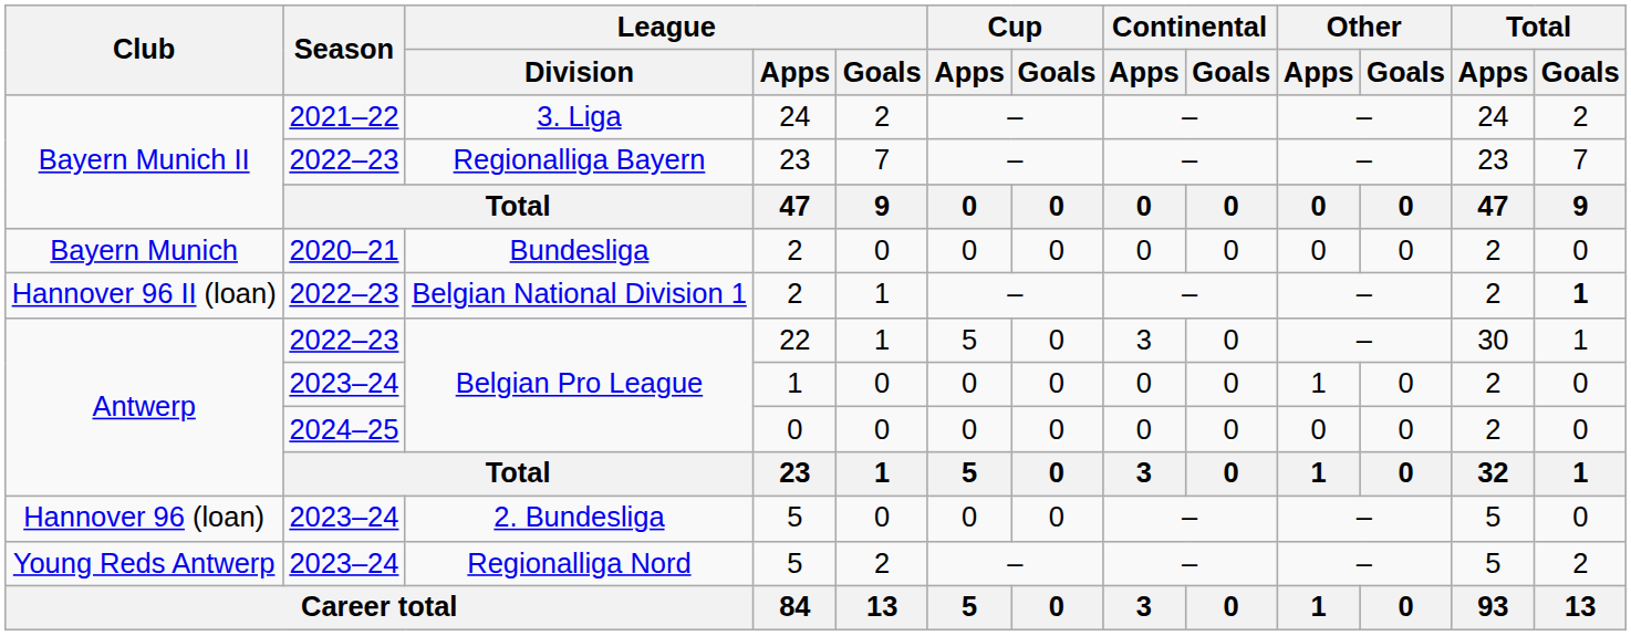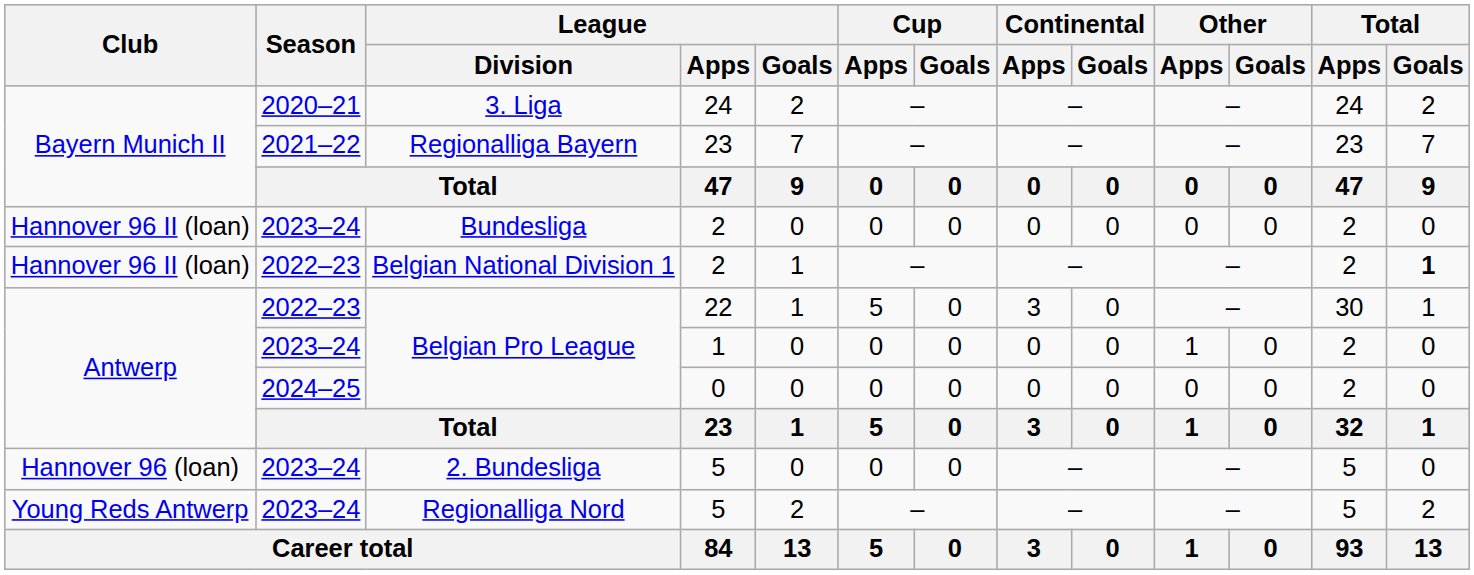 <table class="wikitable" style="text-align:center">
 <tr>
 <th rowspan="2">Club</th>
 <th rowspan="2">Season</th>
 <th colspan="3">League</th>
 <th colspan="2">Cup</th>
 <th colspan="2">Continental</th>
 <th colspan="2">Other</th>
 <th colspan="2">Total</th>
 </tr>
 <tr>
 <th>Division</th>
 <th>Apps</th>
 <th>Goals</th>
 <th>Apps</th>
 <th>Goals</th>
 <th>Apps</th>
 <th>Goals</th>
 <th>Apps</th>
 <th>Goals</th>
 <th>Apps</th>
 <th>Goals</th>
 </tr>
 <tr>
 <td rowspan="3"><a href='#'>Bayern Munich II</a></td>
-<td><a href='#'>2021–22</a></td>
+<td><a href='#'>2020–21</a></td>
 <td><a href='#'>3. Liga</a></td>
 <td>24</td>
 <td>2</td>
 <td colspan="2">–</td>
 <td colspan="2">–</td>
 <td colspan="2">–</td>
 <td>24</td>
 <td>2</td>
 </tr>
 <tr>
-<td><a href='#'>2022–23</a></td>
+<td><a href='#'>2021–22</a></td>
 <td><a href='#'>Regionalliga Bayern</a></td>
 <td>23</td>
 <td>7</td>
 <td colspan="2">–</td>
 <td colspan="2">–</td>
 <td colspan="2">–</td>
 <td>23</td>
 <td>7</td>
 </tr>
 <tr>
 <th colspan="2">Total</th>
 <th>47</th>
 <th>9</th>
 <th>0</th>
 <th>0</th>
 <th>0</th>
 <th>0</th>
 <th>0</th>
 <th>0</th>
 <th>47</th>
 <th>9</th>
 </tr>
 <tr>
-<td><a href='#'>Bayern Munich</a></td>
-<td><a href='#'>2020–21</a></td>
+<td><a href='#'>Hannover 96 II</a> (loan)</td>
+<td><a href='#'>2023–24</a></td>
 <td><a href='#'>Bundesliga</a></td>
 <td>2</td>
 <td>0</td>
 <td>0</td>
 <td>0</td>
 <td>0</td>
 <td>0</td>
 <td>0</td>
 <td>0</td>
 <td>2</td>
 <td>0</td>
 </tr>
 <tr>
 <td><a href='#'>Hannover 96 II</a> (loan)</td>
 <td><a href='#'>2022–23</a></td>
 <td><a href='#'>Belgian National Division 1</a></td>
 <td>2</td>
 <td>1</td>
 <td colspan="2">–</td>
 <td colspan="2">–</td>
 <td colspan="2">–</td>
 <td>2</td>
 <td><strong>1</strong></td>
 </tr>
 <tr>
 <td rowspan="4"><a href='#'>Antwerp</a></td>
 <td><a href='#'>2022–23</a></td>
 <td rowspan="3"><a href='#'>Belgian Pro League</a></td>
 <td>22</td>
 <td>1</td>
 <td>5</td>
 <td>0</td>
 <td>3</td>
 <td>0</td>
 <td colspan="2">–</td>
 <td>30</td>
 <td>1</td>
 </tr>
 <tr>
 <td><a href='#'>2023–24</a></td>
 <td>1</td>
 <td>0</td>
 <td>0</td>
 <td>0</td>
 <td>0</td>
 <td>0</td>
 <td>1</td>
 <td>0</td>
 <td>2</td>
 <td>0</td>
 </tr>
 <tr>
 <td><a href='#'>2024–25</a></td>
 <td>0</td>
 <td>0</td>
 <td>0</td>
 <td>0</td>
 <td>0</td>
 <td>0</td>
 <td>0</td>
 <td>0</td>
 <td>2</td>
 <td>0</td>
 </tr>
 <tr>
 <th colspan="2">Total</th>
 <th>23</th>
 <th>1</th>
 <th>5</th>
 <th>0</th>
 <th>3</th>
 <th>0</th>
 <th>1</th>
 <th>0</th>
 <th>32</th>
 <th>1</th>
 </tr>
 <tr>
 <td><a href='#'>Hannover 96</a> (loan)</td>
 <td><a href='#'>2023–24</a></td>
 <td><a href='#'>2. Bundesliga</a></td>
 <td>5</td>
 <td>0</td>
 <td>0</td>
 <td>0</td>
 <td colspan="2">–</td>
 <td colspan="2">–</td>
 <td>5</td>
 <td>0</td>
 </tr>
 <tr>
 <td><a href='#'>Young Reds Antwerp</a></td>
 <td><a href='#'>2023–24</a></td>
 <td><a href='#'>Regionalliga Nord</a></td>
 <td>5</td>
 <td>2</td>
 <td colspan="2">–</td>
 <td colspan="2">–</td>
 <td colspan="2">–</td>
 <td>5</td>
 <td>2</td>
 </tr>
 <tr>
 <th colspan="3">Career total</th>
 <th>84</th>
 <th>13</th>
 <th>5</th>
 <th>0</th>
 <th>3</th>
 <th>0</th>
 <th>1</th>
 <th>0</th>
 <th>93</th>
 <th>13</th>
 </tr>
 </table>
